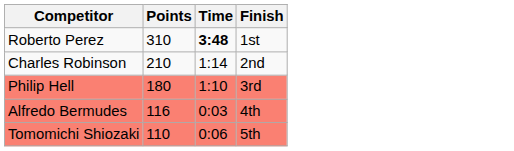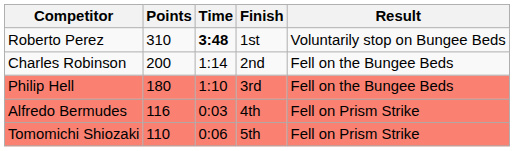 <table class="wikitable sortable">
 <tr>
 <th>Competitor</th>
 <th>Points</th>
 <th>Time</th>
 <th>Finish</th>
+<th>Result</th>
 </tr>
 <tr>
 <td> Roberto Perez</td>
 <td>310</td>
 <td><strong>3:48</strong></td>
 <td>1st</td>
+<td>Voluntarily stop on Bungee Beds</td>
 </tr>
 <tr>
 <td> Charles Robinson</td>
-<td>210</td>
+<td>200</td>
 <td>1:14</td>
 <td>2nd</td>
+<td>Fell on the Bungee Beds</td>
 </tr>
 <tr style="background-color:#fa8072">
 <td> Philip Hell</td>
 <td>180</td>
 <td>1:10</td>
 <td>3rd</td>
+<td>Fell on the Bungee Beds</td>
 </tr>
 <tr style="background-color:#fa8072">
 <td> Alfredo Bermudes</td>
 <td>116</td>
 <td>0:03</td>
 <td>4th</td>
+<td>Fell on Prism Strike</td>
 </tr>
 <tr style="background-color:#fa8072">
 <td> Tomomichi Shiozaki</td>
 <td>110</td>
 <td>0:06</td>
 <td>5th</td>
+<td>Fell on Prism Strike</td>
 </tr>
 </table>
